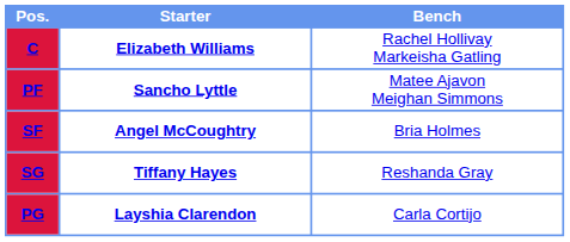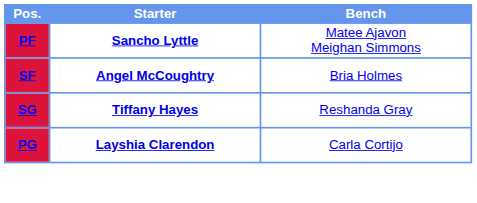 <table style="text-align: center; background:#6495ED; color:white">
 <tr>
 <th width="50">Pos.</th>
 <th width="250">Starter</th>
 <th width="250">Bench</th>
-</tr>
-<tr style="height:40px; background:white; color:#FFCC00">
-<th style="background:#dc143c"><a href='#'><span>C</span></a></th>
-<td><strong><a href='#'>Elizabeth Williams</a></strong></td>
-<td><a href='#'>Rachel Hollivay</a><br><a href='#'>Markeisha Gatling</a></td>
 </tr>
 <tr style="height:40px; background:white; color:#FFCC00">
 <th style="background:#dc143c"><a href='#'><span>PF</span></a></th>
 <td><strong><a href='#'>Sancho Lyttle</a></strong></td>
 <td><a href='#'>Matee Ajavon</a><br><a href='#'>Meighan Simmons</a></td>
 </tr>
 <tr style="height:40px; background:white; color:#FFCC00">
 <th style="background:#dc143c"><a href='#'><span>SF</span></a></th>
 <td><strong><a href='#'>Angel McCoughtry</a></strong></td>
 <td><a href='#'>Bria Holmes</a></td>
 </tr>
 <tr style="height:40px; background:white; color:#FFCC00">
 <th style="background:#dc143c"><a href='#'><span>SG</span></a></th>
 <td><strong><a href='#'>Tiffany Hayes</a></strong></td>
 <td><a href='#'>Reshanda Gray</a></td>
 </tr>
 <tr style="height:40px; background:white; color:#FFCC00">
 <th style="background:#dc143c"><a href='#'><span>PG</span></a></th>
 <td><strong><a href='#'>Layshia Clarendon</a></strong></td>
 <td><a href='#'>Carla Cortijo</a></td>
 </tr>
 </table>
